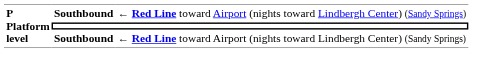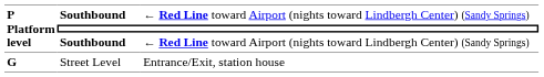 <table border=0 cellspacing=0 cellpadding=3>
 <tr>
 <td style="border-top:solid 1px gray;border-bottom:solid 1px gray;" width=50 rowspan=3 valign=top><strong>P<br>Platform level</strong></td>
 <td style="border-top:solid 1px gray;"><strong>Southbound</strong></td>
 <td style="border-top:solid 1px gray;">← <a href='#'><span><strong>Red Line</strong></span></a> toward <a href='#'>Airport</a> (nights toward <a href='#'>Lindbergh Center</a>) <small>(<a href='#'>Sandy Springs</a>)</small></td>
 </tr>
 <tr>
 <td style="border-top:solid 2px black;border-right:solid 2px black;border-left:solid 2px black;border-bottom:solid 2px black;text-align:center;" colspan=2></td>
 </tr>
 <tr>
 <td style="border-bottom:solid 1px gray;"><strong>Southbound</strong></td>
 <td style="border-bottom:solid 1px gray;">← <a href='#'><span><strong>Red Line</strong></span></a> toward Airport (nights toward Lindbergh Center) <small>(Sandy Springs)</small></td>
 </tr>
+<tr>
+<td style="border-bottom:solid 1px gray;" width=50 valign=top><strong>G</strong></td>
+<td style="border-bottom:solid 1px gray;" width=100 valign=top>Street Level</td>
+<td style="border-bottom:solid 1px gray;" width=500 valign=top>Entrance/Exit, station house</td>
+</tr>
 </table>
